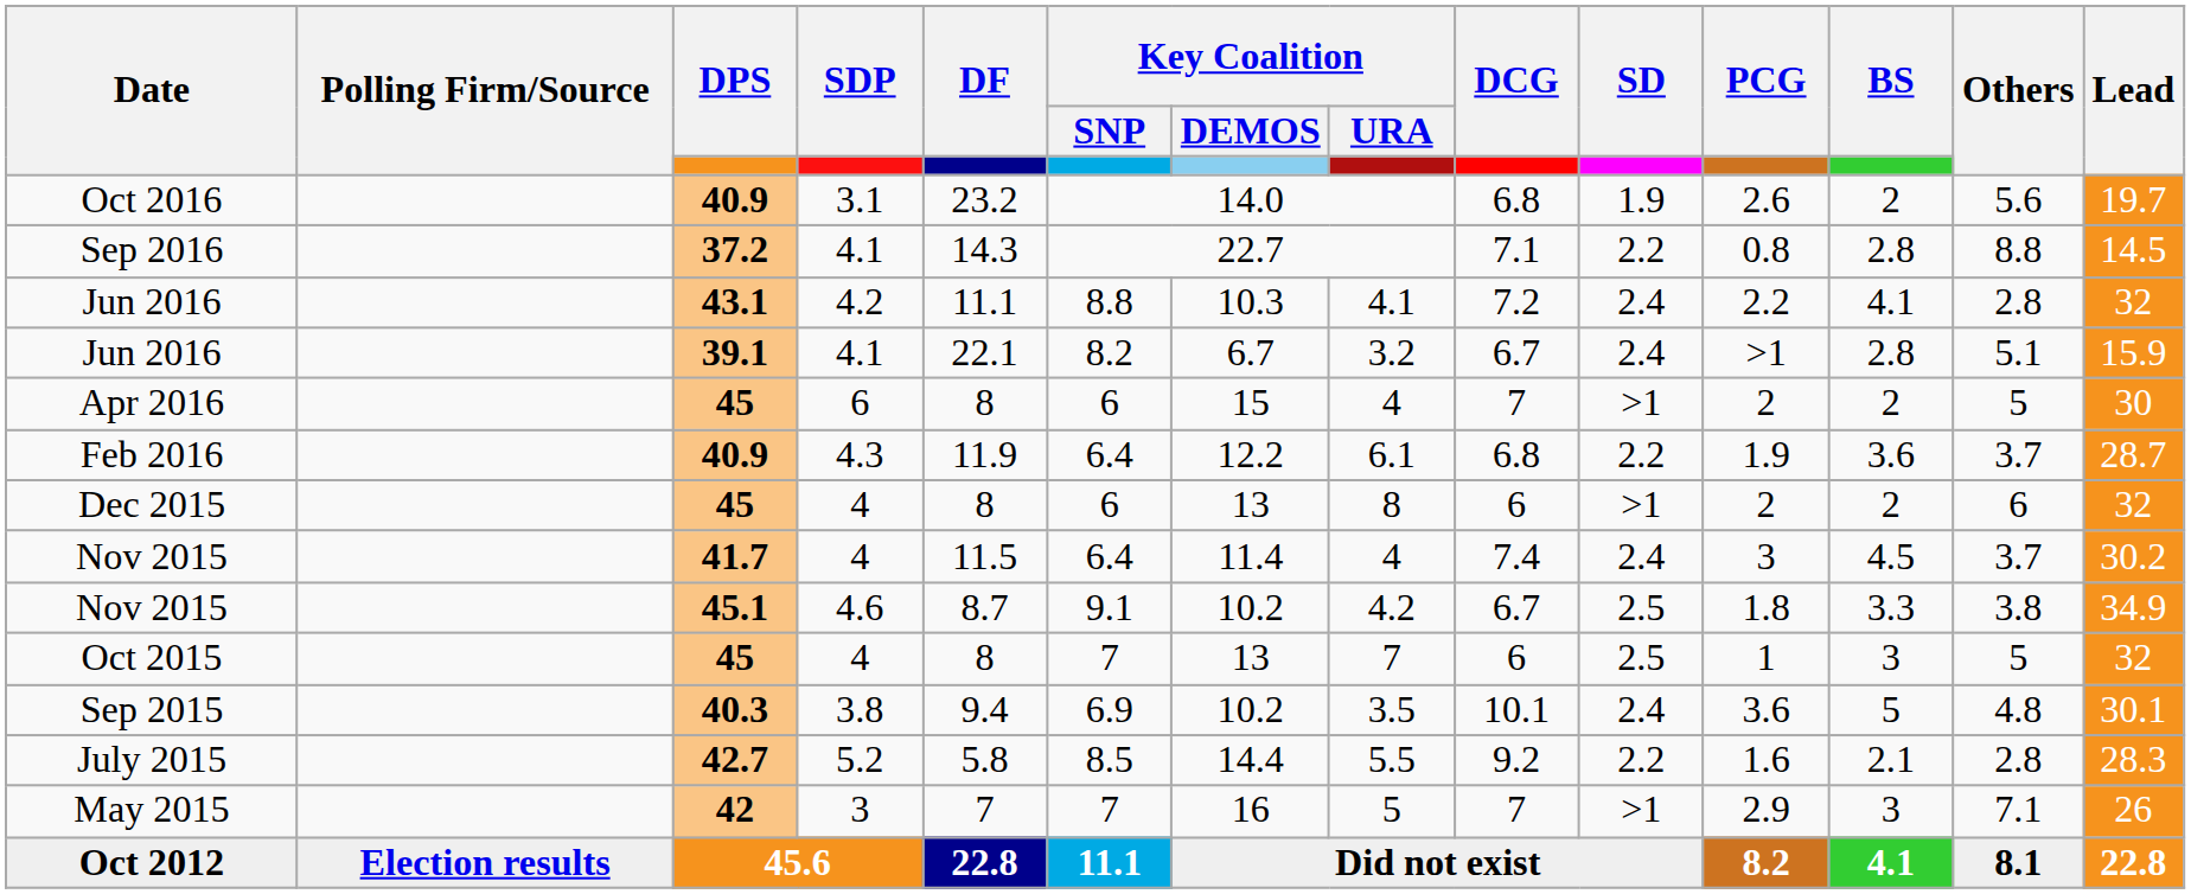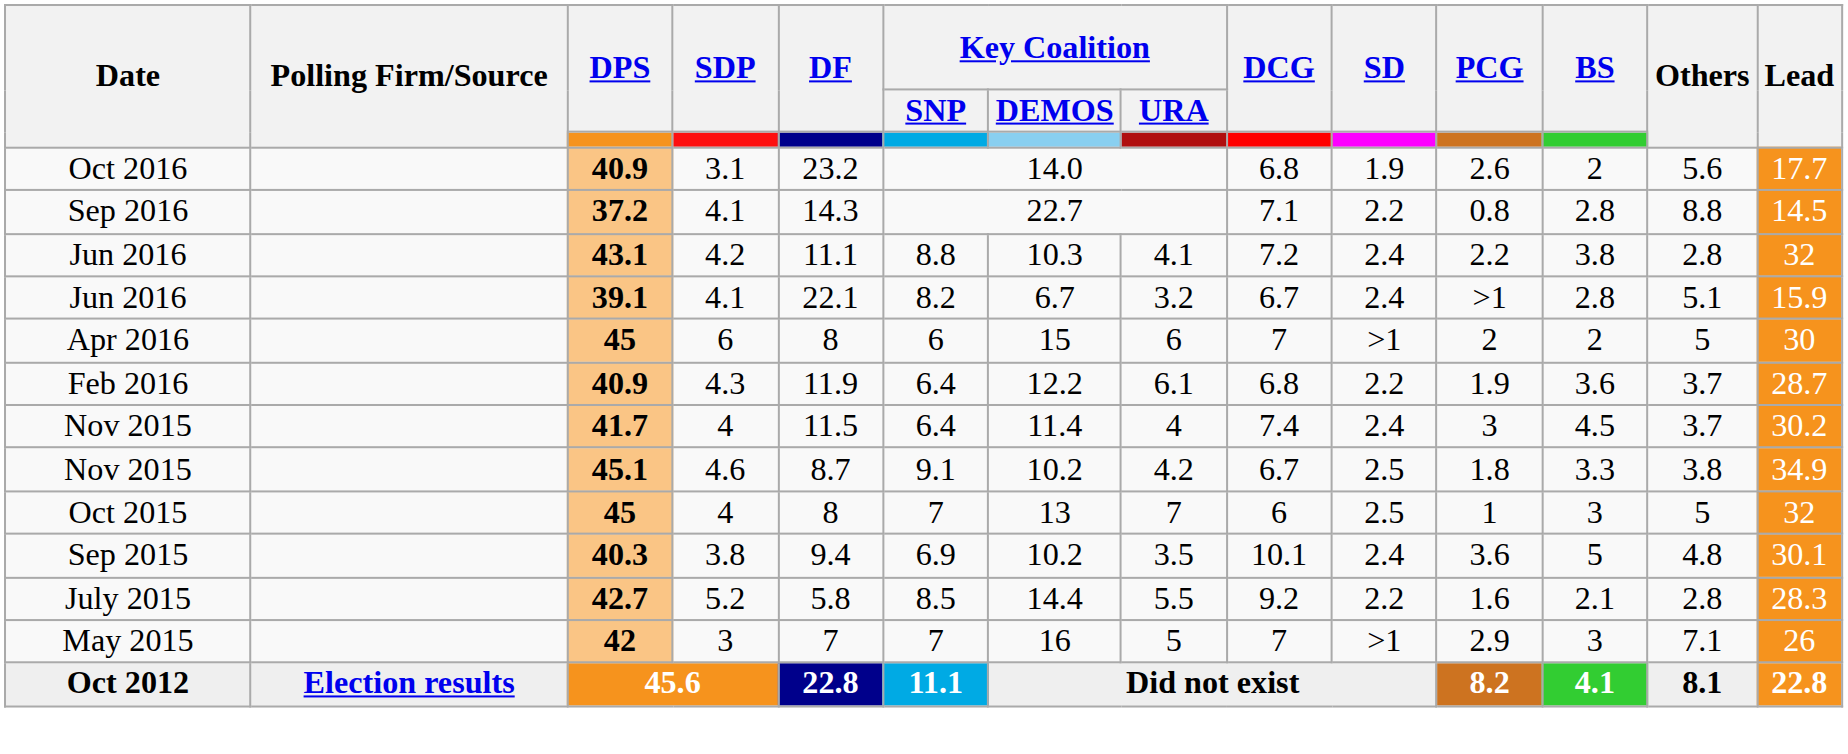 <table class="wikitable collapsible" style="text-align:center; font-size:100%; line-height:14px;">
 <tr style="height:42px;">
 <th style="width:115px;" rowspan="3">Date</th>
 <th style="width:150px;" rowspan="3">Polling Firm/Source</th>
 <th style="width:45px;" rowspan="2"><a href='#'>DPS</a></th>
 <th style="width:45px;" rowspan="2"><a href='#'>SDP</a></th>
 <th style="width:45px;" rowspan="2"><a href='#'>DF</a></th>
 <th colspan=3><a href='#'>Key Coalition</a></th>
 <th style="width:45px;" rowspan="2"><a href='#'>DCG</a></th>
 <th style="width:45px;" rowspan="2"><a href='#'>SD</a></th>
 <th style="width:45px;" rowspan="2"><a href='#'>PCG</a></th>
 <th style="width:45px;" rowspan="2"><a href='#'>BS</a></th>
 <th style="width:45px;" rowspan="3">Others</th>
 <th style="width:25px;" rowspan="3">Lead</th>
 </tr>
 <tr>
 <th style="width:45px;"><a href='#'>SNP</a></th>
 <th style="width:45px;"><a href='#'>DEMOS</a></th>
 <th style="width:45px;"><a href='#'>URA</a></th>
 </tr>
 <tr>
 <th style="color:inherit;background:#F6931D;"></th>
 <th style="color:inherit;background:#fd1010;"></th>
 <th style="color:inherit;background:darkblue;"></th>
 <th style="color:inherit;background:#00AAE4;"></th>
 <th style="color:inherit;background:#89CFF0;"></th>
 <th style="color:inherit;background:#B00F0F;"></th>
 <th style="color:inherit;background:red;"></th>
 <th style="color:inherit;background:#fd00ff;"></th>
 <th style="color:inherit;background:#cd7320;"></th>
 <th style="color:inherit;background:#32CD32;"></th>
 </tr>
 <tr>
 <td>Oct 2016</td>
 <td></td>
 <td style="background:#fac585"><strong>40.9</strong></td>
 <td>3.1</td>
 <td>23.2</td>
 <td colspan=3>14.0</td>
 <td>6.8</td>
 <td>1.9</td>
 <td>2.6</td>
 <td>2</td>
 <td>5.6</td>
-<td style="background:#F6931D; color:white;">19.7</td>
+<td style="background:#F6931D; color:white;">17.7</td>
 </tr>
 <tr>
 <td>Sep 2016</td>
 <td></td>
 <td style="background:#fac585"><strong>37.2</strong></td>
 <td>4.1</td>
 <td>14.3</td>
 <td colspan="3">22.7</td>
 <td>7.1</td>
 <td>2.2</td>
 <td>0.8</td>
 <td>2.8</td>
 <td>8.8</td>
 <td style="background:#F6931D; color:white;">14.5</td>
 </tr>
 <tr>
 <td>Jun 2016</td>
 <td></td>
 <td style="background:#fac585"><strong>43.1</strong></td>
 <td>4.2</td>
 <td>11.1</td>
 <td>8.8</td>
 <td>10.3</td>
 <td>4.1</td>
 <td>7.2</td>
 <td>2.4</td>
 <td>2.2</td>
-<td>4.1</td>
+<td>3.8</td>
 <td>2.8</td>
 <td style="background:#F6931D; color:white;">32</td>
 </tr>
 <tr>
 <td>Jun 2016</td>
 <td></td>
 <td style="background:#fac585"><strong>39.1</strong></td>
 <td>4.1</td>
 <td>22.1</td>
 <td>8.2</td>
 <td>6.7</td>
 <td>3.2</td>
 <td>6.7</td>
 <td>2.4</td>
 <td>>1</td>
 <td>2.8</td>
 <td>5.1</td>
 <td style="background:#F6931D; color:white;">15.9</td>
 </tr>
 <tr>
 <td>Apr 2016</td>
 <td></td>
 <td style="background:#fac585"><strong>45</strong></td>
 <td>6</td>
 <td>8</td>
 <td>6</td>
 <td>15</td>
-<td>4</td>
+<td>6</td>
 <td>7</td>
 <td>>1</td>
 <td>2</td>
 <td>2</td>
 <td>5</td>
 <td style="background:#F6931D; color:white;">30</td>
 </tr>
 <tr>
 <td>Feb 2016</td>
 <td></td>
 <td style="background:#fac585"><strong>40.9</strong></td>
 <td>4.3</td>
 <td>11.9</td>
 <td>6.4</td>
 <td>12.2</td>
 <td>6.1</td>
 <td>6.8</td>
 <td>2.2</td>
 <td>1.9</td>
 <td>3.6</td>
 <td>3.7</td>
 <td style="background:#F6931D; color:white;">28.7</td>
-</tr>
-<tr>
-<td>Dec 2015</td>
-<td></td>
-<td style="background:#fac585"><strong>45</strong></td>
-<td>4</td>
-<td>8</td>
-<td>6</td>
-<td>13</td>
-<td>8</td>
-<td>6</td>
-<td>>1</td>
-<td>2</td>
-<td>2</td>
-<td>6</td>
-<td style="background:#F6931D; color:white;">32</td>
 </tr>
 <tr>
 <td>Nov 2015</td>
 <td></td>
 <td style="background:#fac585"><strong>41.7</strong></td>
 <td>4</td>
 <td>11.5</td>
 <td>6.4</td>
 <td>11.4</td>
 <td>4</td>
 <td>7.4</td>
 <td>2.4</td>
 <td>3</td>
 <td>4.5</td>
 <td>3.7</td>
 <td style="background:#F6931D; color:white;">30.2</td>
 </tr>
 <tr>
 <td>Nov 2015</td>
 <td></td>
 <td style="background:#fac585"><strong>45.1</strong></td>
 <td>4.6</td>
 <td>8.7</td>
 <td>9.1</td>
 <td>10.2</td>
 <td>4.2</td>
 <td>6.7</td>
 <td>2.5</td>
 <td>1.8</td>
 <td>3.3</td>
 <td>3.8</td>
 <td style="background:#F6931D; color:white;">34.9</td>
 </tr>
 <tr>
 <td>Oct 2015</td>
 <td></td>
 <td style="background:#fac585"><strong>45</strong></td>
 <td>4</td>
 <td>8</td>
 <td>7</td>
 <td>13</td>
 <td>7</td>
 <td>6</td>
 <td>2.5</td>
 <td>1</td>
 <td>3</td>
 <td>5</td>
 <td style="background:#F6931D; color:white;">32</td>
 </tr>
 <tr>
 <td>Sep 2015</td>
 <td></td>
 <td style="background:#fac585"><strong>40.3</strong></td>
 <td>3.8</td>
 <td>9.4</td>
 <td>6.9</td>
 <td>10.2</td>
 <td>3.5</td>
 <td>10.1</td>
 <td>2.4</td>
 <td>3.6</td>
 <td>5</td>
 <td>4.8</td>
 <td style="background:#F6931D; color:white;">30.1</td>
 </tr>
 <tr>
 <td>July 2015</td>
 <td></td>
 <td style="background:#fac585"><strong>42.7</strong></td>
 <td>5.2</td>
 <td>5.8</td>
 <td>8.5</td>
 <td>14.4</td>
 <td>5.5</td>
 <td>9.2</td>
 <td>2.2</td>
 <td>1.6</td>
 <td>2.1</td>
 <td>2.8</td>
 <td style="background:#F6931D; color:white;">28.3</td>
 </tr>
 <tr>
 <td>May 2015</td>
 <td></td>
 <td style="background:#fac585"><strong>42</strong></td>
 <td>3</td>
 <td>7</td>
 <td>7</td>
 <td>16</td>
 <td>5</td>
 <td>7</td>
 <td>>1</td>
 <td>2.9</td>
 <td>3</td>
 <td>7.1</td>
 <td style="background:#F6931D; color:white;">26</td>
 </tr>
 <tr style="background:#EFEFEF; font-weight:bold;">
 <td>Oct 2012</td>
 <td><a href='#'>Election results</a></td>
 <td colspan="2" style="background:#F6931D; color:white;"><strong>45.6</strong></td>
 <td style="background:darkblue; color:white;">22.8</td>
 <td style="background:#00AAE4; color:white;">11.1</td>
 <td colspan="4">Did not exist</td>
 <td style="background:#cd7320; color:white;">8.2</td>
 <td style="background:#32CD32; color:white;">4.1</td>
 <td>8.1</td>
 <td style="background:#F6931D; color:white;">22.8</td>
 </tr>
 </table>
